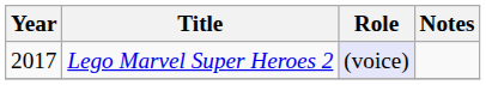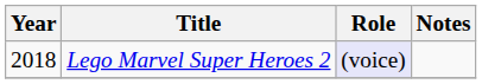 <table class="wikitable sortable">
 <tr>
 <th>Year</th>
 <th>Title</th>
 <th>Role</th>
 <th>Notes</th>
 </tr>
 <tr>
-<td>2017</td>
+<td>2018</td>
 <td><em><a href='#'>Lego Marvel Super Heroes 2</a></em></td>
 <td style="background: lavender;">(voice)</td>
 <td></td>
 </tr>
 <tr>
 </tr>
 </table>
